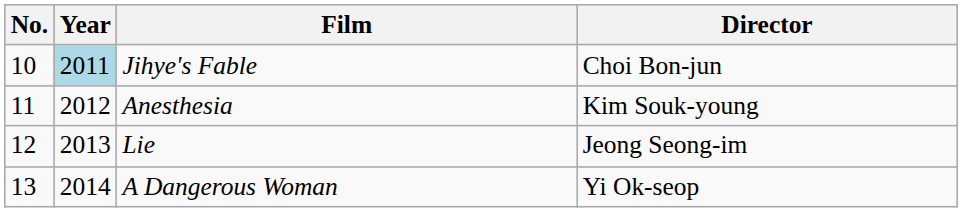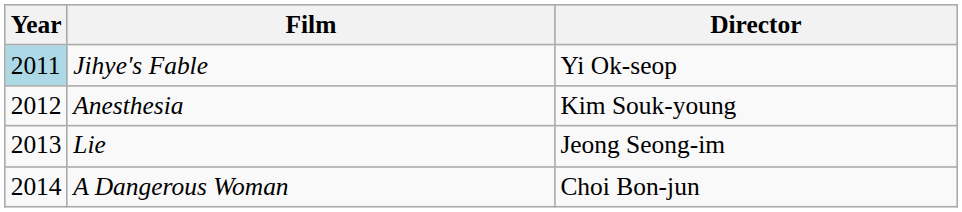 <table class=wikitable style="width:600px">
 <tr>
-<th width=10>No.</th>
 <th width=10>Year</th>
 <th>Film</th>
 <th>Director</th>
 </tr>
 <tr>
-<td>10</td>
 <td style="background: lightblue;">2011</td>
 <td><em>Jihye's Fable</em></td>
-<td>Choi Bon-jun</td>
+<td>Yi Ok-seop</td>
 </tr>
 <tr>
-<td>11</td>
 <td>2012</td>
 <td><em>Anesthesia</em></td>
 <td>Kim Souk-young</td>
 </tr>
 <tr>
-<td>12</td>
 <td>2013</td>
 <td><em>Lie</em></td>
 <td>Jeong Seong-im</td>
 </tr>
 <tr>
-<td>13</td>
 <td>2014</td>
 <td><em>A Dangerous Woman</em></td>
-<td>Yi Ok-seop</td>
+<td>Choi Bon-jun</td>
 </tr>
 </table>
